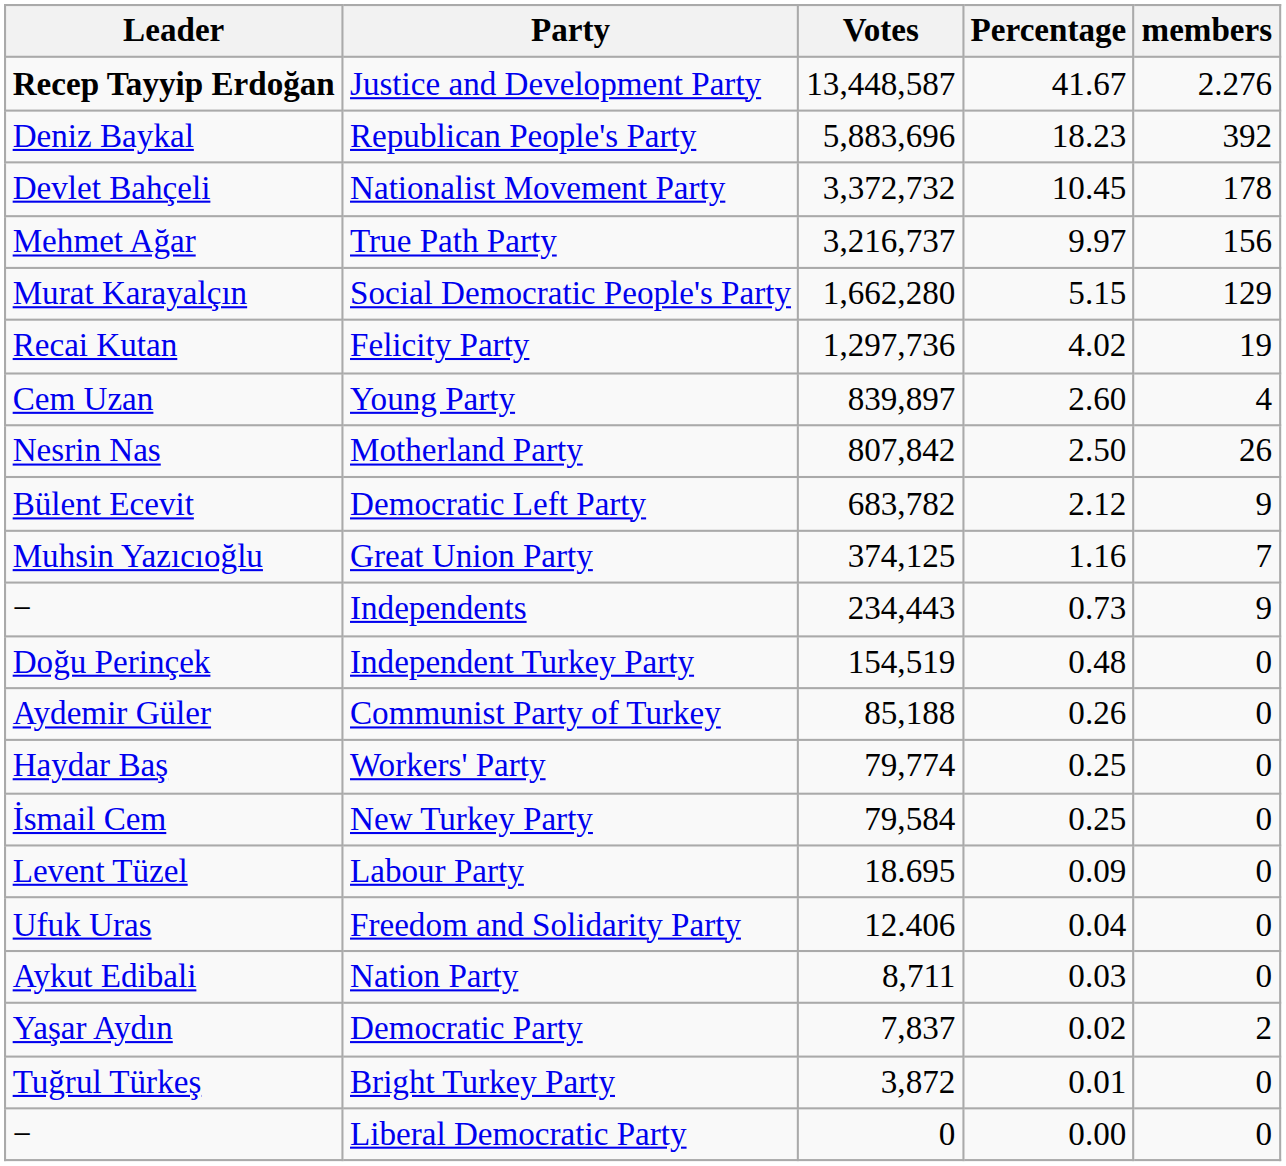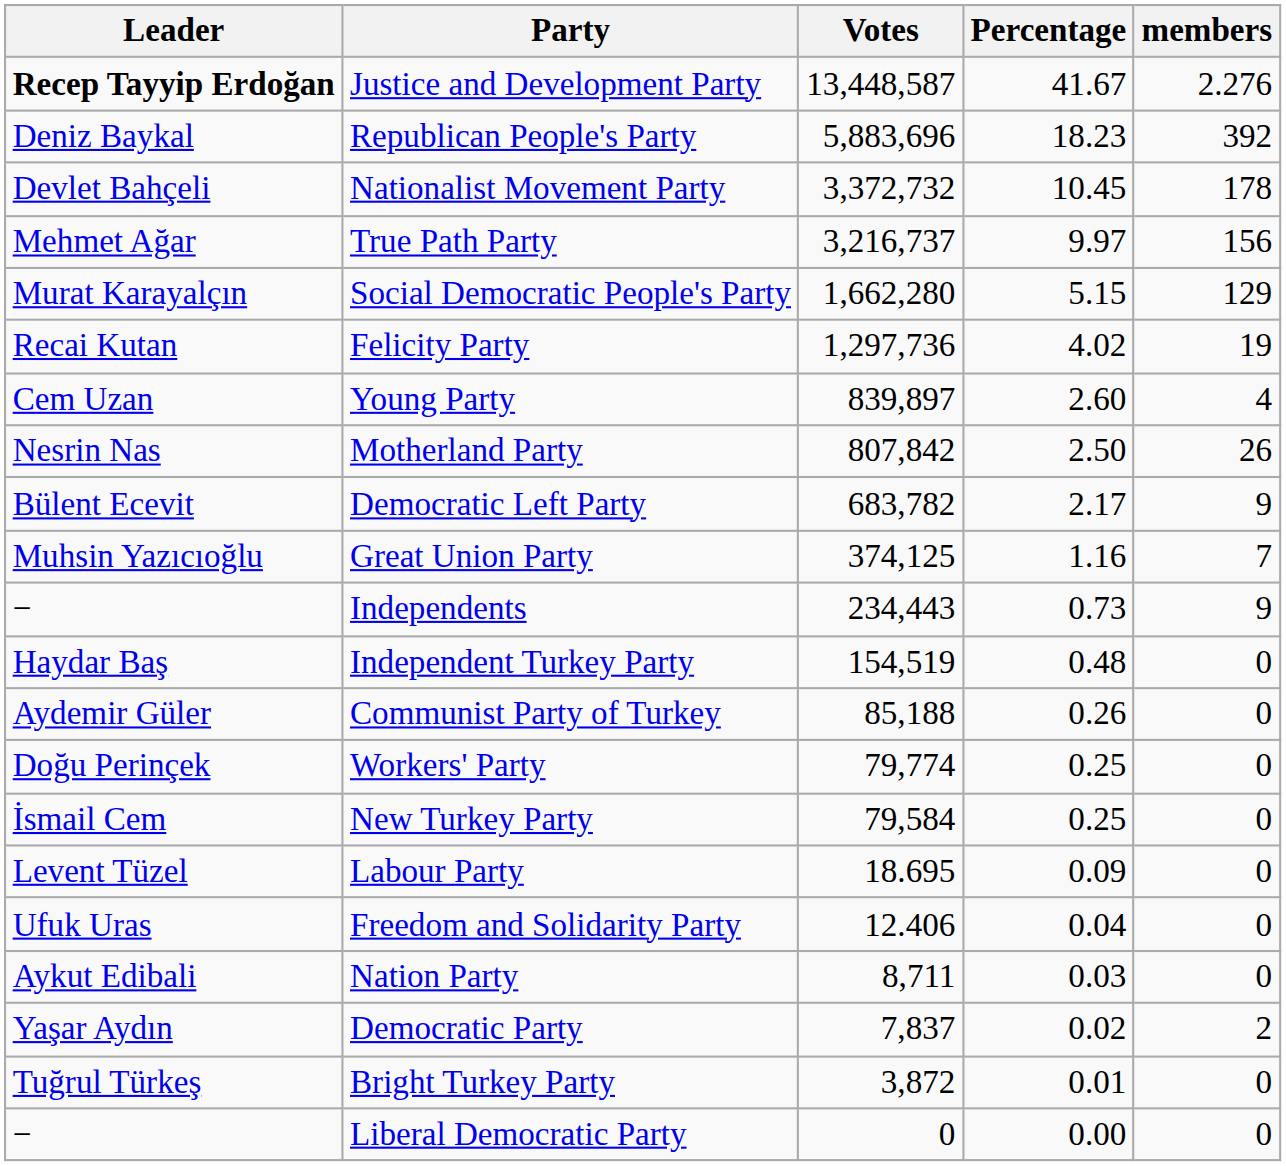 <table class="wikitable">
 <tr>
 <th>Leader</th>
 <th>Party</th>
 <th>Votes</th>
 <th>Percentage</th>
 <th> members</th>
 </tr>
 <tr>
 <td><strong>Recep Tayyip Erdoğan</strong></td>
 <td><a href='#'>Justice and Development Party</a></td>
 <td align=right>13,448,587</td>
 <td align=right>41.67</td>
 <td align=right>2.276</td>
 </tr>
 <tr>
 <td><a href='#'>Deniz Baykal</a></td>
 <td><a href='#'>Republican People's Party</a></td>
 <td align=right>5,883,696</td>
 <td align=right>18.23</td>
 <td align=right>392</td>
 </tr>
 <tr>
 <td><a href='#'>Devlet Bahçeli</a></td>
 <td><a href='#'>Nationalist Movement Party</a></td>
 <td align=right>3,372,732</td>
 <td align=right>10.45</td>
 <td align=right>178</td>
 </tr>
 <tr>
 <td><a href='#'>Mehmet Ağar</a></td>
 <td><a href='#'>True Path Party</a></td>
 <td align=right>3,216,737</td>
 <td align=right>9.97</td>
 <td align=right>156</td>
 </tr>
 <tr>
 <td><a href='#'>Murat Karayalçın</a></td>
 <td><a href='#'>Social Democratic People's Party</a></td>
 <td align=right>1,662,280</td>
 <td align=right>5.15</td>
 <td align=right>129</td>
 </tr>
 <tr>
 <td><a href='#'>Recai Kutan</a></td>
 <td><a href='#'>Felicity Party</a></td>
 <td align=right>1,297,736</td>
 <td align=right>4.02</td>
 <td align=right>19</td>
 </tr>
 <tr>
 <td><a href='#'>Cem Uzan</a></td>
 <td><a href='#'>Young Party</a></td>
 <td align=right>839,897</td>
 <td align=right>2.60</td>
 <td align=right>4</td>
 </tr>
 <tr>
 <td><a href='#'>Nesrin Nas</a></td>
 <td><a href='#'>Motherland Party</a></td>
 <td align=right>807,842</td>
 <td align=right>2.50</td>
 <td align=right>26</td>
 </tr>
 <tr>
 <td><a href='#'>Bülent Ecevit</a></td>
 <td><a href='#'>Democratic Left Party</a></td>
 <td align=right>683,782</td>
-<td align=right>2.12</td>
+<td align=right>2.17</td>
 <td align=right>9</td>
 </tr>
 <tr>
 <td><a href='#'>Muhsin Yazıcıoğlu</a></td>
 <td><a href='#'>Great Union Party</a></td>
 <td align=right>374,125</td>
 <td align=right>1.16</td>
 <td align=right>7</td>
 </tr>
 <tr>
 <td>−</td>
 <td><a href='#'>Independents</a></td>
 <td align=right>234,443</td>
 <td align=right>0.73</td>
 <td align=right>9</td>
 </tr>
 <tr>
-<td><a href='#'>Doğu Perinçek</a></td>
+<td><a href='#'>Haydar Baş</a></td>
 <td><a href='#'>Independent Turkey Party</a></td>
 <td align=right>154,519</td>
 <td align=right>0.48</td>
 <td align=right>0</td>
 </tr>
 <tr>
 <td><a href='#'>Aydemir Güler</a></td>
 <td><a href='#'>Communist Party of Turkey</a></td>
 <td align=right>85,188</td>
 <td align=right>0.26</td>
 <td align=right>0</td>
 </tr>
 <tr>
-<td><a href='#'>Haydar Baş</a></td>
+<td><a href='#'>Doğu Perinçek</a></td>
 <td><a href='#'>Workers' Party</a></td>
 <td align=right>79,774</td>
 <td align=right>0.25</td>
 <td align=right>0</td>
 </tr>
 <tr>
 <td><a href='#'>İsmail Cem</a></td>
 <td><a href='#'>New Turkey Party</a></td>
 <td align=right>79,584</td>
 <td align=right>0.25</td>
 <td align=right>0</td>
 </tr>
 <tr>
 <td><a href='#'>Levent Tüzel</a></td>
 <td><a href='#'>Labour Party</a></td>
 <td align=right>18.695</td>
 <td align=right>0.09</td>
 <td align=right>0</td>
 </tr>
 <tr>
 <td><a href='#'>Ufuk Uras</a></td>
 <td><a href='#'>Freedom and Solidarity Party</a></td>
 <td align=right>12.406</td>
 <td align=right>0.04</td>
 <td align=right>0</td>
 </tr>
 <tr>
 <td><a href='#'>Aykut Edibali</a></td>
 <td><a href='#'>Nation Party</a></td>
 <td align=right>8,711</td>
 <td align=right>0.03</td>
 <td align=right>0</td>
 </tr>
 <tr>
 <td><a href='#'>Yaşar Aydın</a></td>
 <td><a href='#'>Democratic Party</a></td>
 <td align=right>7,837</td>
 <td align=right>0.02</td>
 <td align=right>2</td>
 </tr>
 <tr>
 <td><a href='#'>Tuğrul Türkeş</a></td>
 <td><a href='#'>Bright Turkey Party</a></td>
 <td align=right>3,872</td>
 <td align=right>0.01</td>
 <td align=right>0</td>
 </tr>
 <tr>
 <td>−</td>
 <td><a href='#'>Liberal Democratic Party</a></td>
 <td align=right>0</td>
 <td align=right>0.00</td>
 <td align=right>0</td>
 </tr>
 </table>
